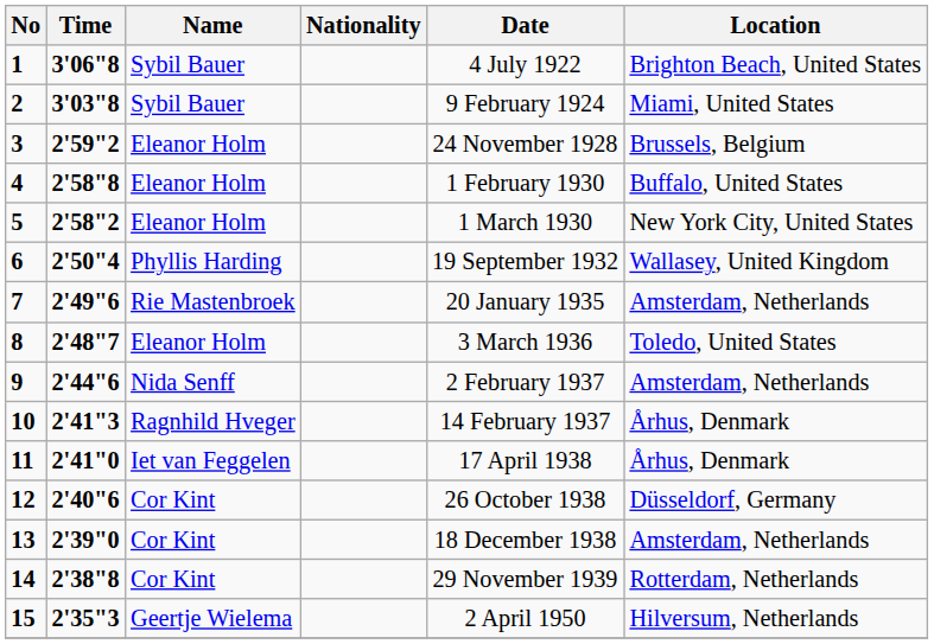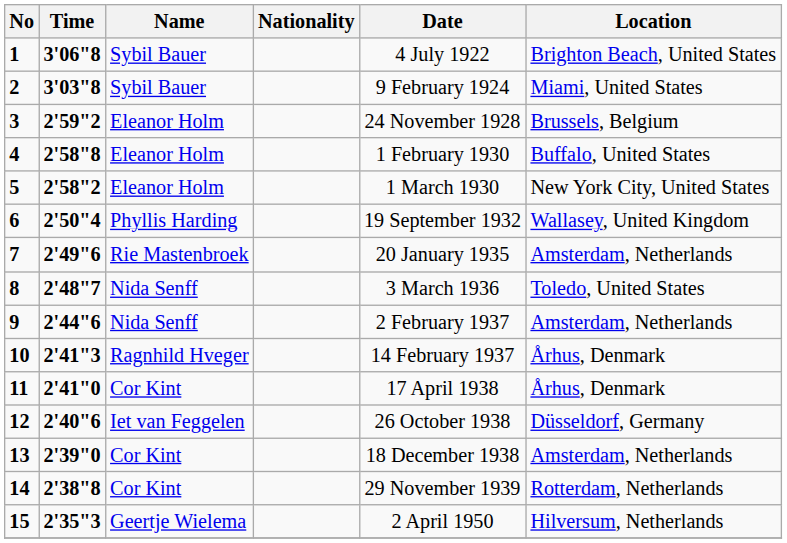 <table class="wikitable" style="border-collapse: collapse; font-size: 95%;">
 <tr>
 <th width="2">No</th>
 <th>Time</th>
 <th>Name</th>
 <th>Nationality</th>
 <th>Date</th>
 <th>Location</th>
 </tr>
 <tr>
 <td><strong>1</strong></td>
 <td align=center><strong>3'06"8</strong></td>
 <td><a href='#'>Sybil Bauer</a></td>
 <td></td>
 <td align=center>4 July 1922</td>
 <td><a href='#'>Brighton Beach</a>, United States</td>
 </tr>
 <tr>
 <td><strong>2</strong></td>
 <td align=center><strong>3'03"8</strong></td>
 <td><a href='#'>Sybil Bauer</a></td>
 <td></td>
 <td align=center>9 February 1924</td>
 <td><a href='#'>Miami</a>, United States</td>
 </tr>
 <tr>
 <td><strong>3</strong></td>
 <td align=center><strong>2'59"2</strong></td>
 <td><a href='#'>Eleanor Holm</a></td>
 <td></td>
 <td align=center>24 November  1928</td>
 <td><a href='#'>Brussels</a>, Belgium</td>
 </tr>
 <tr>
 <td><strong>4</strong></td>
 <td align=center><strong>2'58"8</strong></td>
 <td><a href='#'>Eleanor Holm</a></td>
 <td></td>
 <td align=center>1 February 1930</td>
 <td><a href='#'>Buffalo</a>, United States</td>
 </tr>
 <tr>
 <td><strong>5</strong></td>
 <td align=center><strong>2'58"2</strong></td>
 <td><a href='#'>Eleanor Holm</a></td>
 <td></td>
 <td align=center>1 March 1930</td>
 <td>New York City, United States</td>
 </tr>
 <tr>
 <td><strong>6</strong></td>
 <td align=center><strong>2'50"4</strong></td>
 <td><a href='#'>Phyllis Harding</a></td>
 <td></td>
 <td align=center>19 September 1932</td>
 <td><a href='#'>Wallasey</a>, United Kingdom</td>
 </tr>
 <tr>
 <td><strong>7</strong></td>
 <td align=center><strong>2'49"6</strong></td>
 <td><a href='#'>Rie Mastenbroek</a></td>
 <td></td>
 <td align=center>20 January 1935</td>
 <td><a href='#'>Amsterdam</a>, Netherlands</td>
 </tr>
 <tr>
 <td><strong>8</strong></td>
 <td align=center><strong>2'48"7</strong></td>
-<td><a href='#'>Eleanor Holm</a></td>
+<td><a href='#'>Nida Senff</a></td>
 <td></td>
 <td align=center>3 March 1936</td>
 <td><a href='#'>Toledo</a>, United States</td>
 </tr>
 <tr>
 <td><strong>9</strong></td>
 <td align=center><strong>2'44"6</strong></td>
 <td><a href='#'>Nida Senff</a></td>
 <td></td>
 <td align=center>2 February 1937</td>
 <td><a href='#'>Amsterdam</a>, Netherlands</td>
 </tr>
 <tr>
 <td><strong>10</strong></td>
 <td align=center><strong>2'41"3</strong></td>
 <td><a href='#'>Ragnhild Hveger</a></td>
 <td></td>
 <td align=center>14 February 1937</td>
 <td><a href='#'>Århus</a>, Denmark</td>
 </tr>
 <tr>
 <td><strong>11</strong></td>
 <td align=center><strong>2'41"0</strong></td>
-<td><a href='#'>Iet van Feggelen</a></td>
+<td><a href='#'>Cor Kint</a></td>
 <td></td>
 <td align=center>17 April 1938</td>
 <td><a href='#'>Århus</a>, Denmark</td>
 </tr>
 <tr>
 <td><strong>12</strong></td>
 <td align=center><strong>2'40"6</strong></td>
-<td><a href='#'>Cor Kint</a></td>
+<td><a href='#'>Iet van Feggelen</a></td>
 <td></td>
 <td align=center>26 October 1938</td>
 <td><a href='#'>Düsseldorf</a>, Germany</td>
 </tr>
 <tr>
 <td><strong>13</strong></td>
 <td align=center><strong>2'39"0</strong></td>
 <td><a href='#'>Cor Kint</a></td>
 <td></td>
 <td align=center>18 December 1938</td>
 <td><a href='#'>Amsterdam</a>, Netherlands</td>
 </tr>
 <tr>
 <td><strong>14</strong></td>
 <td align=center><strong>2'38"8</strong></td>
 <td><a href='#'>Cor Kint</a></td>
 <td></td>
 <td align=center>29 November 1939</td>
 <td><a href='#'>Rotterdam</a>, Netherlands</td>
 </tr>
 <tr>
 <td><strong>15</strong></td>
 <td align=center><strong>2'35"3</strong></td>
 <td><a href='#'>Geertje Wielema</a></td>
 <td></td>
 <td align=center>2 April 1950</td>
 <td><a href='#'>Hilversum</a>, Netherlands</td>
 </tr>
 <tr>
 </tr>
 </table>
